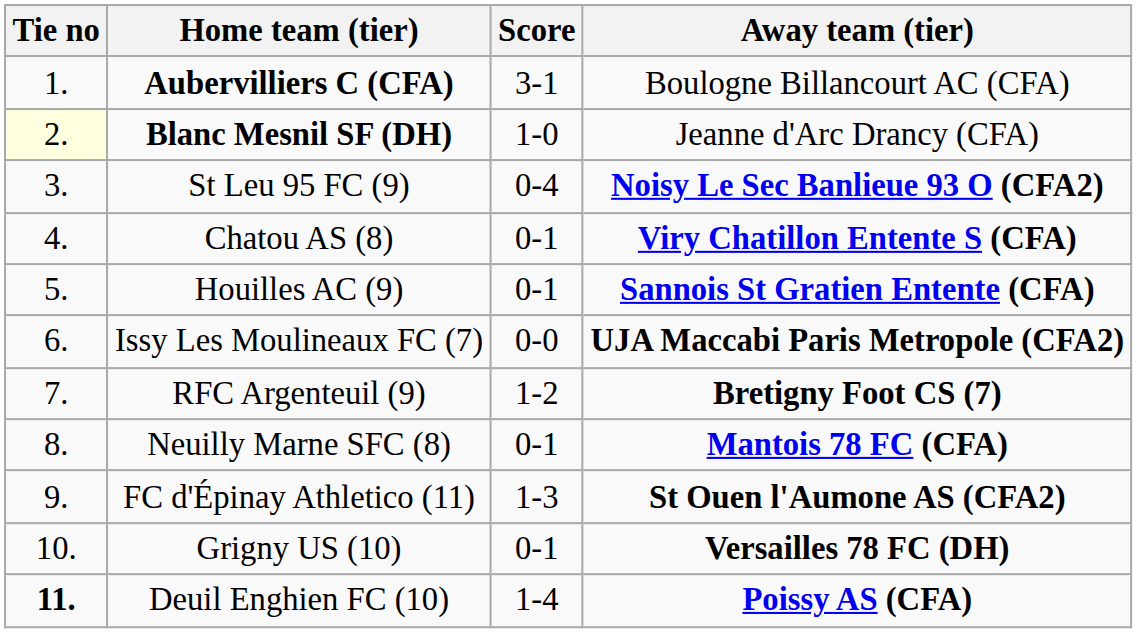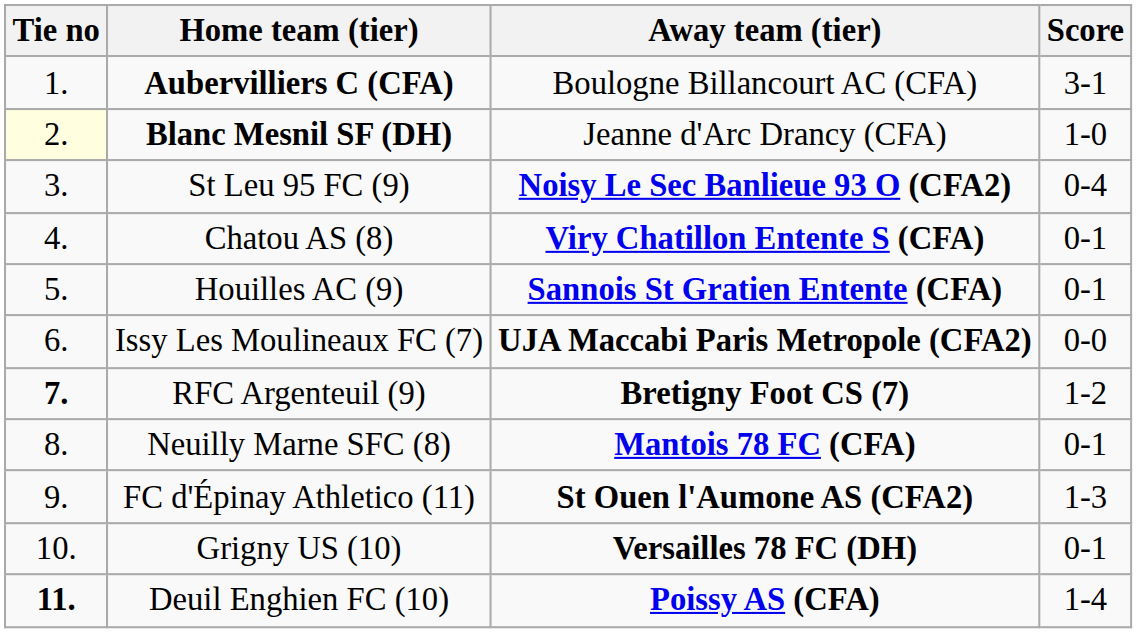 <table class="wikitable" style="text-align: center">
 <tr>
 <th>Tie no</th>
 <th>Home team (tier)</th>
+<th>Away team (tier)</th>
 <th>Score</th>
-<th>Away team (tier)</th>
 </tr>
 <tr>
 <td>1.</td>
 <td><strong>Aubervilliers C (CFA)</strong></td>
+<td>Boulogne Billancourt AC (CFA)</td>
 <td>3-1</td>
-<td>Boulogne Billancourt AC (CFA)</td>
 </tr>
 <tr>
 <td style="background: lightyellow;">2.</td>
 <td><strong>Blanc Mesnil SF (DH)</strong></td>
+<td>Jeanne d'Arc Drancy (CFA)</td>
 <td>1-0</td>
-<td>Jeanne d'Arc Drancy (CFA)</td>
 </tr>
 <tr>
 <td>3.</td>
 <td>St Leu 95 FC (9)</td>
+<td><strong><a href='#'>Noisy Le Sec Banlieue 93 O</a> (CFA2)</strong></td>
 <td>0-4</td>
-<td><strong><a href='#'>Noisy Le Sec Banlieue 93 O</a> (CFA2)</strong></td>
 </tr>
 <tr>
 <td>4.</td>
 <td>Chatou AS (8)</td>
+<td><strong><a href='#'>Viry Chatillon Entente S</a> (CFA)</strong></td>
 <td>0-1</td>
-<td><strong><a href='#'>Viry Chatillon Entente S</a> (CFA)</strong></td>
 </tr>
 <tr>
 <td>5.</td>
 <td>Houilles AC (9)</td>
+<td><strong><a href='#'>Sannois St Gratien Entente</a> (CFA)</strong></td>
 <td>0-1 </td>
-<td><strong><a href='#'>Sannois St Gratien Entente</a> (CFA)</strong></td>
 </tr>
 <tr>
 <td>6.</td>
 <td>Issy Les Moulineaux FC (7)</td>
+<td><strong>UJA Maccabi Paris Metropole (CFA2)</strong></td>
 <td>0-0 </td>
-<td><strong>UJA Maccabi Paris Metropole (CFA2)</strong></td>
 </tr>
 <tr>
-<td>7.</td>
+<td><strong>7.</strong></td>
 <td>RFC Argenteuil (9)</td>
+<td><strong>Bretigny Foot CS (7)</strong></td>
 <td>1-2 </td>
-<td><strong>Bretigny Foot CS (7)</strong></td>
 </tr>
 <tr>
 <td>8.</td>
 <td>Neuilly Marne SFC (8)</td>
+<td><strong><a href='#'>Mantois 78 FC</a> (CFA)</strong></td>
 <td>0-1</td>
-<td><strong><a href='#'>Mantois 78 FC</a> (CFA)</strong></td>
 </tr>
 <tr>
 <td>9.</td>
 <td>FC d'Épinay Athletico (11)</td>
+<td><strong>St Ouen l'Aumone AS (CFA2)</strong></td>
 <td>1-3</td>
-<td><strong>St Ouen l'Aumone AS (CFA2)</strong></td>
 </tr>
 <tr>
 <td>10.</td>
 <td>Grigny US (10)</td>
+<td><strong>Versailles 78 FC (DH)</strong></td>
 <td>0-1</td>
-<td><strong>Versailles 78 FC (DH)</strong></td>
 </tr>
 <tr>
 <td><strong>11.</strong></td>
 <td>Deuil Enghien FC (10)</td>
+<td><strong><a href='#'>Poissy AS</a> (CFA)</strong></td>
 <td>1-4</td>
-<td><strong><a href='#'>Poissy AS</a> (CFA)</strong></td>
 </tr>
 </table>
